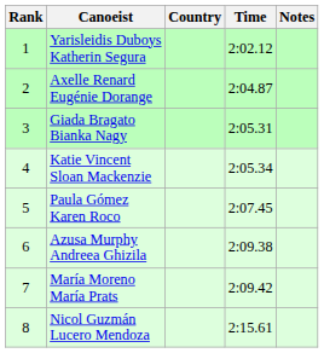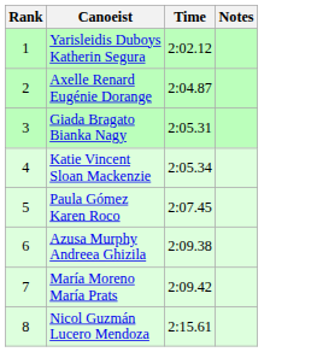 <table class="wikitable" style="text-align:center">
 <tr>
 <th>Rank</th>
 <th>Canoeist</th>
-<th>Country</th>
 <th>Time</th>
 <th>Notes</th>
 </tr>
 <tr bgcolor=bbffbb>
 <td>1</td>
 <td align="left"><a href='#'>Yarisleidis Duboys</a><br><a href='#'>Katherin Segura</a></td>
-<td align="left"></td>
 <td>2:02.12</td>
 <td></td>
 </tr>
 <tr bgcolor=bbffbb>
 <td>2</td>
 <td align="left"><a href='#'>Axelle Renard</a><br><a href='#'>Eugénie Dorange</a></td>
-<td align="left"></td>
 <td>2:04.87</td>
 <td></td>
 </tr>
 <tr bgcolor=bbffbb>
 <td>3</td>
 <td align="left"><a href='#'>Giada Bragato</a><br><a href='#'>Bianka Nagy</a></td>
-<td align="left"></td>
 <td>2:05.31</td>
 <td></td>
 </tr>
 <tr bgcolor=ddffdd>
 <td>4</td>
 <td align="left"><a href='#'>Katie Vincent</a><br><a href='#'>Sloan Mackenzie</a></td>
-<td align="left"></td>
 <td>2:05.34</td>
 <td></td>
 </tr>
 <tr bgcolor=ddffdd>
 <td>5</td>
 <td align="left"><a href='#'>Paula Gómez</a><br><a href='#'>Karen Roco</a></td>
-<td align="left"></td>
 <td>2:07.45</td>
 <td></td>
 </tr>
 <tr bgcolor=ddffdd>
 <td>6</td>
 <td align="left"><a href='#'>Azusa Murphy</a><br><a href='#'>Andreea Ghizila</a></td>
-<td align="left"></td>
 <td>2:09.38</td>
 <td></td>
 </tr>
 <tr bgcolor=ddffdd>
 <td>7</td>
 <td align="left"><a href='#'>María Moreno</a><br><a href='#'>María Prats</a></td>
-<td align="left"></td>
 <td>2:09.42</td>
 <td></td>
 </tr>
 <tr bgcolor=ddffdd>
 <td>8</td>
 <td align="left"><a href='#'>Nicol Guzmán</a><br><a href='#'>Lucero Mendoza</a></td>
-<td align="left"></td>
 <td>2:15.61</td>
 <td></td>
 </tr>
 </table>
